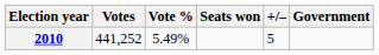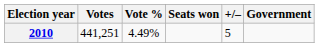 <table class="sortable wikitable">
 <tr>
 <th>Election year</th>
 <th>Votes</th>
 <th>Vote %</th>
 <th>Seats won</th>
 <th>+/–</th>
 <th>Government</th>
 </tr>
 <tr>
 <th><a href='#'>2010</a></th>
-<td align=center>441,252</td>
-<td align=center>5.49%</td>
+<td align=center>441,251</td>
+<td align=center>4.49%</td>
 <td></td>
 <td> 5</td>
 <td></td>
 </tr>
 </table>
